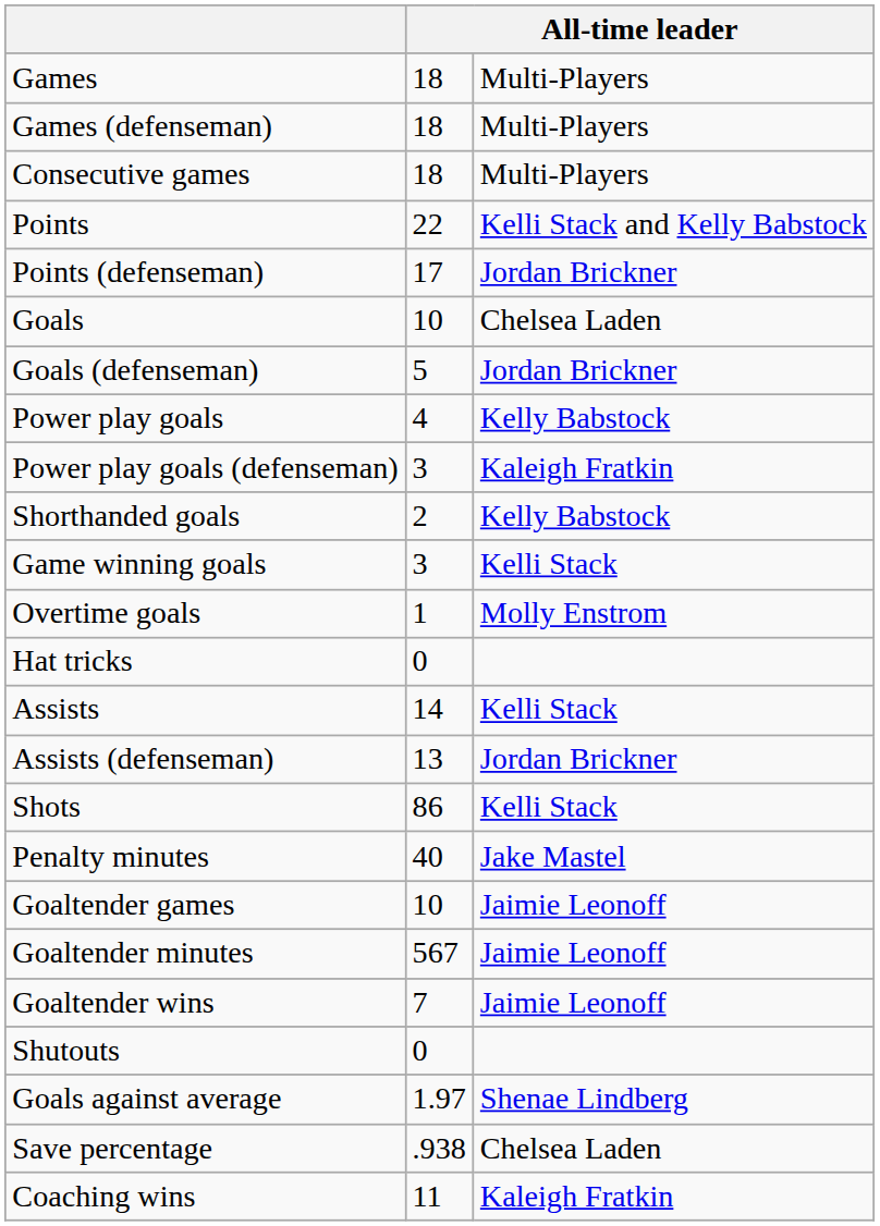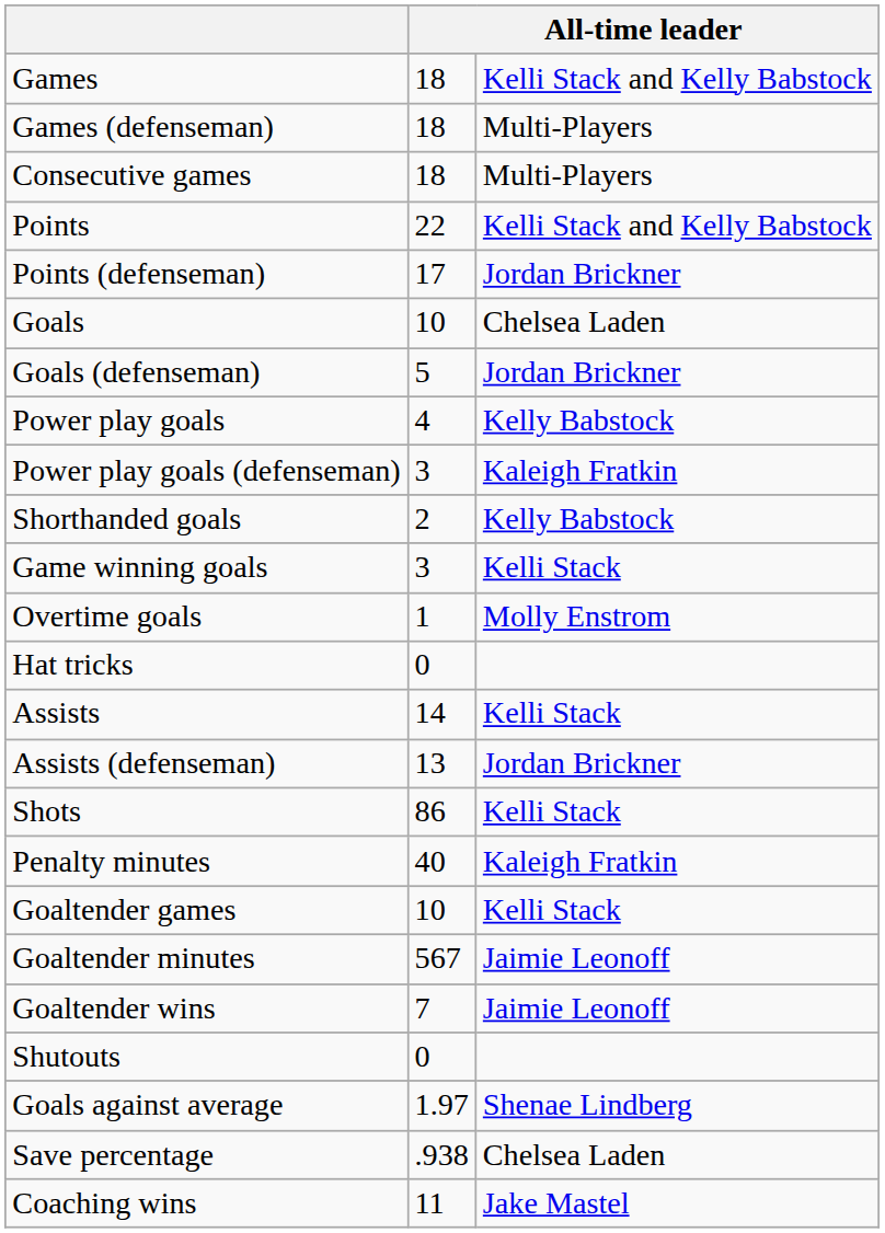 <table class="wikitable">
 <tr>
 <th></th>
 <th colspan="2">All-time leader</th>
 </tr>
 <tr>
 <td>Games</td>
 <td>18</td>
-<td>Multi-Players</td>
+<td><a href='#'>Kelli Stack</a> and <a href='#'>Kelly Babstock</a></td>
 </tr>
 <tr>
 <td>Games (defenseman)</td>
 <td>18</td>
 <td>Multi-Players</td>
 </tr>
 <tr>
 <td>Consecutive games</td>
 <td>18</td>
 <td>Multi-Players</td>
 </tr>
 <tr>
 <td>Points</td>
 <td>22</td>
 <td><a href='#'>Kelli Stack</a> and <a href='#'>Kelly Babstock</a></td>
 </tr>
 <tr>
 <td>Points (defenseman)</td>
 <td>17</td>
 <td><a href='#'>Jordan Brickner</a></td>
 </tr>
 <tr>
 <td>Goals</td>
 <td>10</td>
 <td>Chelsea Laden</td>
 </tr>
 <tr>
 <td>Goals (defenseman)</td>
 <td>5</td>
 <td><a href='#'>Jordan Brickner</a></td>
 </tr>
 <tr>
 <td>Power play goals</td>
 <td>4</td>
 <td><a href='#'>Kelly Babstock</a></td>
 </tr>
 <tr>
 <td>Power play goals (defenseman)</td>
 <td>3</td>
 <td><a href='#'>Kaleigh Fratkin</a></td>
 </tr>
 <tr>
 <td>Shorthanded goals</td>
 <td>2</td>
 <td><a href='#'>Kelly Babstock</a></td>
 </tr>
 <tr>
 <td>Game winning goals</td>
 <td>3</td>
 <td><a href='#'>Kelli Stack</a></td>
 </tr>
 <tr>
 <td>Overtime goals</td>
 <td>1</td>
 <td><a href='#'>Molly Enstrom</a></td>
 </tr>
 <tr>
 <td>Hat tricks</td>
 <td>0</td>
 <td></td>
 </tr>
 <tr>
 <td>Assists</td>
 <td>14</td>
 <td><a href='#'>Kelli Stack</a></td>
 </tr>
 <tr>
 <td>Assists (defenseman)</td>
 <td>13</td>
 <td><a href='#'>Jordan Brickner</a></td>
 </tr>
 <tr>
 <td>Shots</td>
 <td>86</td>
 <td><a href='#'>Kelli Stack</a></td>
 </tr>
 <tr>
 <td>Penalty minutes</td>
 <td>40</td>
-<td><a href='#'>Jake Mastel</a></td>
+<td><a href='#'>Kaleigh Fratkin</a></td>
 </tr>
 <tr>
 <td>Goaltender games</td>
 <td>10</td>
-<td><a href='#'>Jaimie Leonoff</a></td>
+<td><a href='#'>Kelli Stack</a></td>
 </tr>
 <tr>
 <td>Goaltender minutes</td>
 <td>567</td>
 <td><a href='#'>Jaimie Leonoff</a></td>
 </tr>
 <tr>
 <td>Goaltender wins</td>
 <td>7</td>
 <td><a href='#'>Jaimie Leonoff</a></td>
 </tr>
 <tr>
 <td>Shutouts</td>
 <td>0</td>
 <td></td>
 </tr>
 <tr>
 <td>Goals against average</td>
 <td>1.97</td>
 <td><a href='#'>Shenae Lindberg</a></td>
 </tr>
 <tr>
 <td>Save percentage</td>
 <td>.938</td>
 <td>Chelsea Laden</td>
 </tr>
 <tr>
 <td>Coaching wins</td>
 <td>11</td>
-<td><a href='#'>Kaleigh Fratkin</a></td>
+<td><a href='#'>Jake Mastel</a></td>
 </tr>
 </table>
